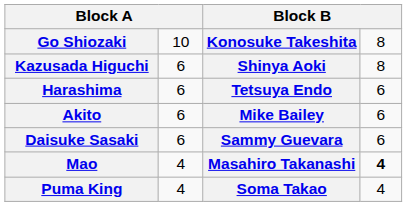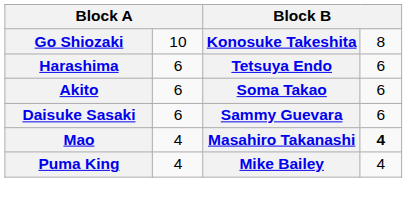 <table class="wikitable" style="margin: 1em auto 1em auto;text-align:center">
 <tr>
 <th colspan="2" style="width:50%">Block A</th>
 <th colspan="2" style="width:50%">Block B</th>
 </tr>
 <tr>
 <th><a href='#'>Go Shiozaki</a></th>
 <td style="width:35px">10</td>
 <th><a href='#'>Konosuke Takeshita</a></th>
 <td style="width:35px">8</td>
 </tr>
 <tr>
-<th><a href='#'>Kazusada Higuchi</a></th>
-<td>6</td>
-<th><a href='#'>Shinya Aoki</a></th>
-<td>8</td>
-</tr>
-<tr>
 <th><a href='#'>Harashima</a></th>
 <td>6</td>
 <th><a href='#'>Tetsuya Endo</a></th>
 <td>6</td>
 </tr>
 <tr>
 <th><a href='#'>Akito</a></th>
 <td>6</td>
-<th><a href='#'>Mike Bailey</a></th>
+<th><a href='#'>Soma Takao</a></th>
 <td>6</td>
 </tr>
 <tr>
 <th><a href='#'>Daisuke Sasaki</a></th>
 <td>6</td>
 <th><a href='#'>Sammy Guevara</a></th>
 <td>6</td>
 </tr>
 <tr>
 <th><a href='#'>Mao</a></th>
 <td>4</td>
 <th><a href='#'>Masahiro Takanashi</a></th>
 <td><strong>4</strong></td>
 </tr>
 <tr>
 <th><a href='#'>Puma King</a></th>
 <td>4</td>
-<th><a href='#'>Soma Takao</a></th>
+<th><a href='#'>Mike Bailey</a></th>
 <td>4</td>
 </tr>
 </table>
